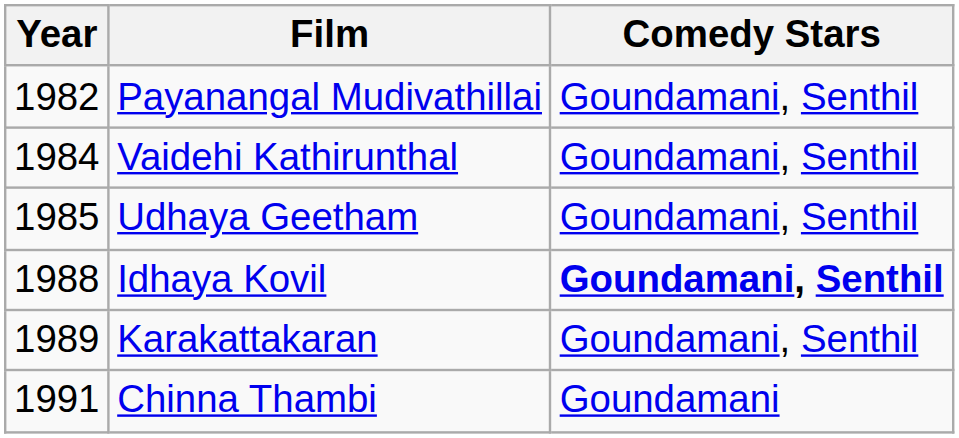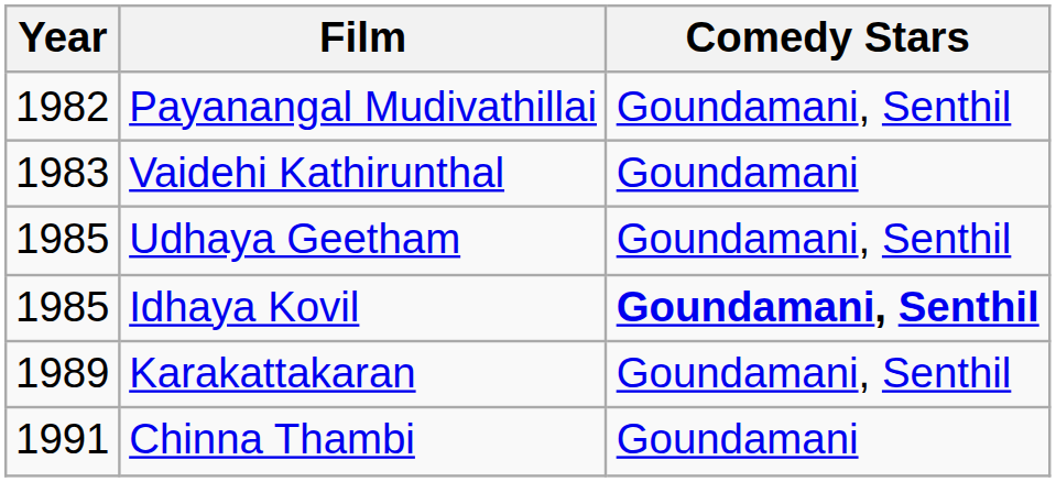 <table class="wikitable">
 <tr>
 <th>Year</th>
 <th>Film</th>
 <th>Comedy Stars</th>
 </tr>
 <tr>
 <td>1982</td>
 <td><a href='#'>Payanangal Mudivathillai</a></td>
 <td><a href='#'>Goundamani</a>, <a href='#'>Senthil</a></td>
 </tr>
 <tr>
-<td>1984</td>
+<td>1983</td>
 <td><a href='#'>Vaidehi Kathirunthal</a></td>
-<td><a href='#'>Goundamani</a>, <a href='#'>Senthil</a></td>
+<td><a href='#'>Goundamani</a></td>
 </tr>
 <tr>
 <td>1985</td>
 <td><a href='#'>Udhaya Geetham</a></td>
 <td><a href='#'>Goundamani</a>, <a href='#'>Senthil</a></td>
 </tr>
 <tr>
-<td>1988</td>
+<td>1985</td>
 <td><a href='#'>Idhaya Kovil</a></td>
 <td><strong><a href='#'>Goundamani</a>, <a href='#'>Senthil</a></strong></td>
 </tr>
 <tr>
 <td>1989</td>
 <td><a href='#'>Karakattakaran</a></td>
 <td><a href='#'>Goundamani</a>, <a href='#'>Senthil</a></td>
 </tr>
 <tr>
 <td>1991</td>
 <td><a href='#'>Chinna Thambi</a></td>
 <td><a href='#'>Goundamani</a></td>
 </tr>
 </table>
